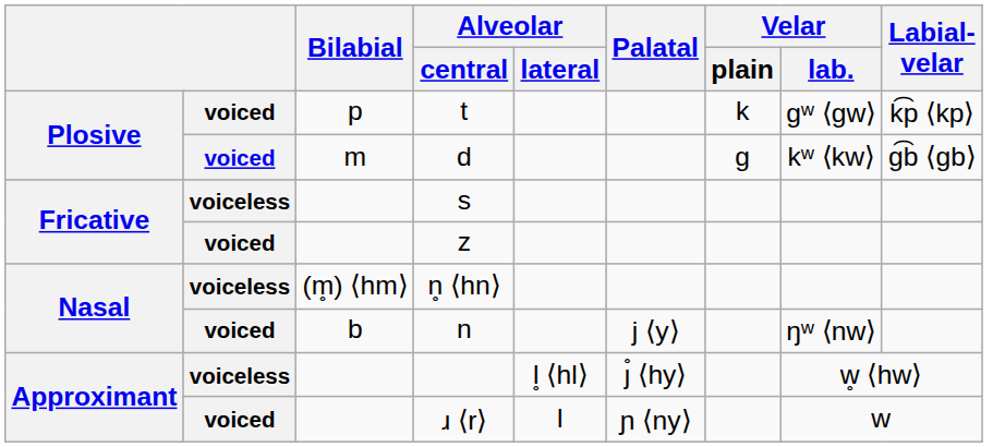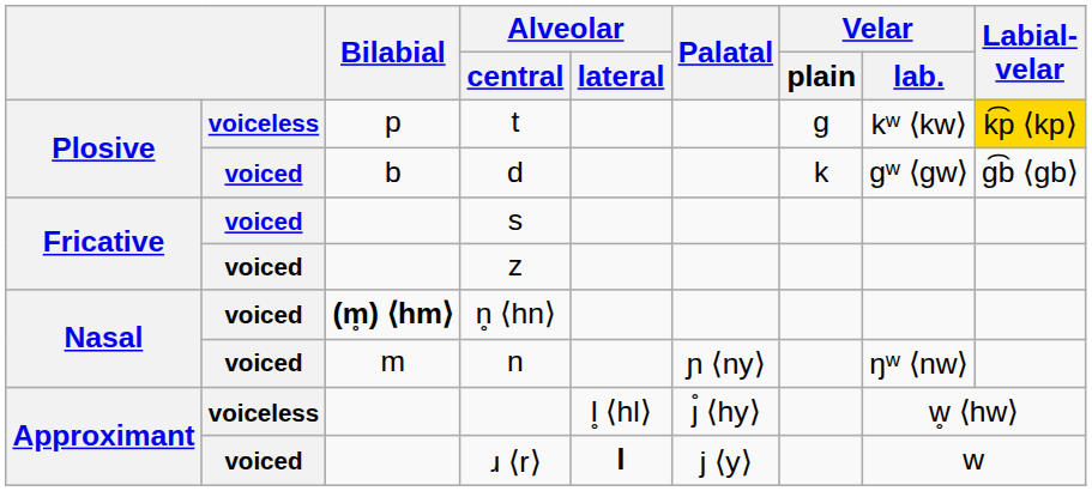 <table class="IPA wikitable" style="text-align:center">
 <tr>
 <th colspan="2" rowspan="2"></th>
 <th rowspan="2"><a href='#'>Bilabial</a></th>
 <th colspan="2"><a href='#'>Alveolar</a></th>
 <th rowspan="2"><a href='#'>Palatal</a></th>
 <th colspan="2"><a href='#'>Velar</a></th>
 <th rowspan="2"><a href='#'>Labial-<br>velar</a></th>
 </tr>
 <tr class="small">
 <th><a href='#'>central</a></th>
 <th><a href='#'>lateral</a></th>
 <th>plain</th>
 <th><a href='#'>lab.</a></th>
 </tr>
 <tr>
 <th rowspan="2"><a href='#'>Plosive</a></th>
-<th><small>voiced</small></th>
+<th><small><a href='#'>voiceless</a></small></th>
 <td>p</td>
 <td>t</td>
 <td></td>
 <td></td>
-<td>k</td>
-<td>ɡʷ ⟨gw⟩</td>
-<td>k͡p ⟨kp⟩</td>
+<td>ɡ</td>
+<td>kʷ ⟨kw⟩</td>
+<td style="background: gold;">k͡p ⟨kp⟩</td>
 </tr>
 <tr>
 <th><small><a href='#'>voiced</a></small></th>
-<td>m</td>
+<td>b</td>
 <td>d</td>
 <td></td>
 <td></td>
-<td>ɡ</td>
-<td>kʷ ⟨kw⟩</td>
+<td>k</td>
+<td>ɡʷ ⟨gw⟩</td>
 <td>ɡ͡b ⟨gb⟩</td>
 </tr>
 <tr>
 <th rowspan="2"><a href='#'>Fricative</a></th>
-<th><small>voiceless</small></th>
+<th><small><a href='#'>voiced</a></small></th>
 <td></td>
 <td>s</td>
 <td></td>
 <td></td>
 <td></td>
 <td></td>
 <td></td>
 </tr>
 <tr>
 <th><small>voiced</small></th>
 <td></td>
 <td>z</td>
 <td></td>
 <td></td>
 <td></td>
 <td></td>
 <td></td>
 </tr>
 <tr>
 <th rowspan="2"><a href='#'>Nasal</a></th>
-<th><small>voiceless</small></th>
-<td>(m̥) ⟨hm⟩</td>
+<th><small>voiced</small></th>
+<td><strong>(m̥) ⟨hm⟩</strong></td>
 <td>n̥ ⟨hn⟩</td>
 <td></td>
 <td></td>
 <td></td>
 <td></td>
 <td></td>
 </tr>
 <tr>
 <th><small>voiced</small></th>
-<td>b</td>
+<td>m</td>
 <td>n</td>
 <td></td>
-<td>j ⟨y⟩</td>
+<td>ɲ ⟨ny⟩</td>
 <td></td>
 <td>ŋʷ ⟨nw⟩</td>
 <td></td>
 </tr>
 <tr>
 <th rowspan="2"><a href='#'>Approximant</a></th>
 <th><small>voiceless</small></th>
 <td></td>
 <td></td>
 <td>l̥ ⟨hl⟩</td>
 <td>ȷ̊ ⟨hy⟩</td>
 <td></td>
 <td colspan="2">w̥ ⟨hw⟩</td>
 </tr>
 <tr>
 <th><small>voiced</small></th>
 <td></td>
 <td>ɹ ⟨r⟩</td>
-<td>l</td>
-<td>ɲ ⟨ny⟩</td>
+<td><strong>l</strong></td>
+<td>j ⟨y⟩</td>
 <td></td>
 <td colspan="2">w</td>
 </tr>
 </table>
